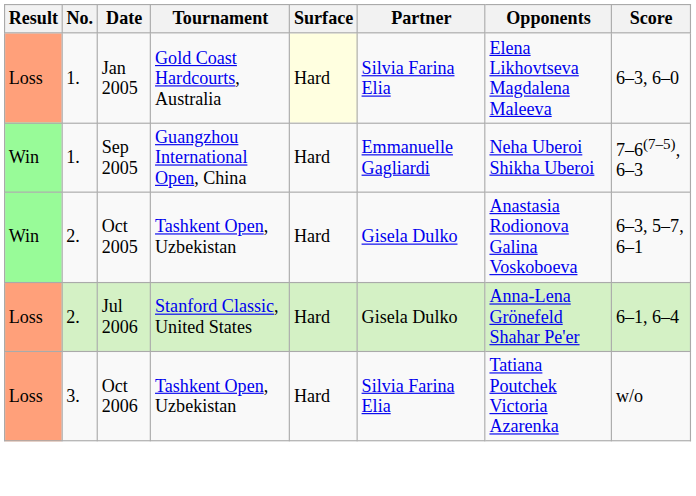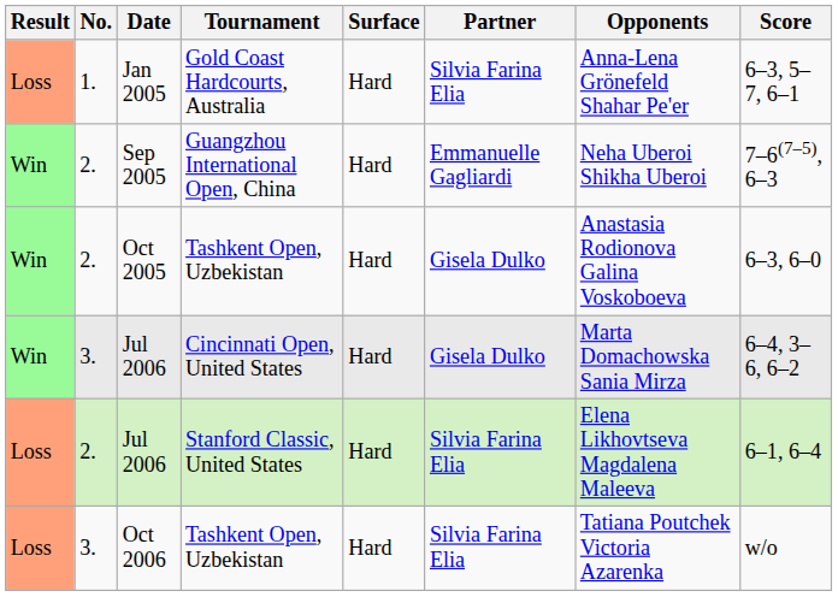 <table class="sortable wikitable">
 <tr>
 <th style="width:40px;">Result</th>
 <th style="width:25px;">No.</th>
 <th style="width:60px;">Date</th>
 <th style="width:195px;">Tournament</th>
 <th style="width:50px;">Surface</th>
 <th style="width:170px;">Partner</th>
 <th style="width:170px;">Opponents</th>
 <th style="width:125px;" class=unsortable>Score</th>
 </tr>
 <tr>
 <td style="background:#ffa07a;">Loss</td>
 <td>1.</td>
 <td>Jan 2005</td>
 <td><a href='#'>Gold Coast Hardcourts</a>, Australia</td>
-<td style="background: lightyellow;">Hard</td>
+<td>Hard</td>
 <td> <a href='#'>Silvia Farina Elia</a></td>
-<td> <a href='#'>Elena Likhovtseva</a> <br>  <a href='#'>Magdalena Maleeva</a></td>
-<td>6–3, 6–0</td>
+<td> <a href='#'>Anna-Lena Grönefeld</a> <br>  <a href='#'>Shahar Pe'er</a></td>
+<td>6–3, 5–7, 6–1</td>
 </tr>
 <tr>
 <td style="background:#98fb98;">Win</td>
-<td>1.</td>
+<td>2.</td>
 <td>Sep 2005</td>
 <td><a href='#'>Guangzhou International Open</a>, China</td>
 <td>Hard</td>
 <td> <a href='#'>Emmanuelle Gagliardi</a></td>
 <td> <a href='#'>Neha Uberoi</a> <br>  <a href='#'>Shikha Uberoi</a></td>
 <td>7–6<sup>(7–5)</sup>, 6–3</td>
 </tr>
 <tr>
 <td style="background:#98fb98;">Win</td>
 <td>2.</td>
 <td>Oct 2005</td>
 <td><a href='#'>Tashkent Open</a>, Uzbekistan</td>
 <td>Hard</td>
 <td> <a href='#'>Gisela Dulko</a></td>
 <td> <a href='#'>Anastasia Rodionova</a> <br>  <a href='#'>Galina Voskoboeva</a></td>
-<td>6–3, 5–7, 6–1</td>
+<td>6–3, 6–0</td>
+</tr>
+<tr style="background:#e9e9e9;">
+<td style="background:#98fb98;">Win</td>
+<td>3.</td>
+<td>Jul 2006</td>
+<td><a href='#'>Cincinnati Open</a>, United States</td>
+<td>Hard</td>
+<td> <a href='#'>Gisela Dulko</a></td>
+<td> <a href='#'>Marta Domachowska</a> <br>  <a href='#'>Sania Mirza</a></td>
+<td>6–4, 3–6, 6–2</td>
 </tr>
 <tr style="background:#d4f1c5;">
 <td style="background:#ffa07a;">Loss</td>
 <td>2.</td>
 <td>Jul 2006</td>
 <td><a href='#'>Stanford Classic</a>, United States</td>
 <td>Hard</td>
-<td> Gisela Dulko</td>
-<td> <a href='#'>Anna-Lena Grönefeld</a> <br>  <a href='#'>Shahar Pe'er</a></td>
+<td> <a href='#'>Silvia Farina Elia</a></td>
+<td> <a href='#'>Elena Likhovtseva</a> <br>  <a href='#'>Magdalena Maleeva</a></td>
 <td>6–1, 6–4</td>
 </tr>
 <tr>
 <td style="background:#ffa07a;">Loss</td>
 <td>3.</td>
 <td>Oct 2006</td>
 <td><a href='#'>Tashkent Open</a>, Uzbekistan</td>
 <td>Hard</td>
 <td> <a href='#'>Silvia Farina Elia</a></td>
 <td> <a href='#'>Tatiana Poutchek</a> <br>  <a href='#'>Victoria Azarenka</a></td>
 <td>w/o</td>
 </tr>
 </table>
